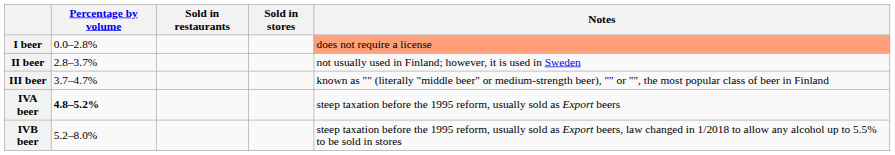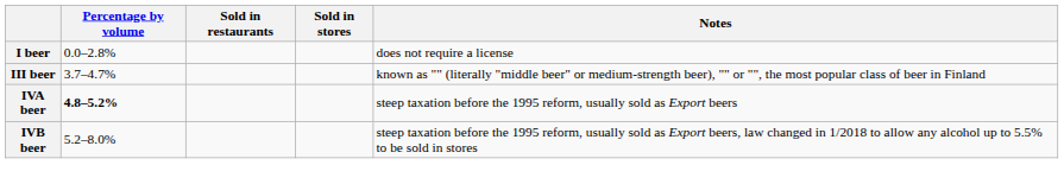 <table class="wikitable">
 <tr>
 <th></th>
 <th><a href='#'>Percentage by volume</a></th>
 <th>Sold in restaurants</th>
 <th>Sold in stores</th>
 <th>Notes</th>
 </tr>
 <tr>
 <th>I beer</th>
 <td>0.0–2.8%</td>
 <td></td>
 <td></td>
-<td style="background: lightsalmon;">does not require a license</td>
-</tr>
-<tr>
-<th>II beer</th>
-<td>2.8–3.7%</td>
-<td></td>
-<td></td>
-<td>not usually used in Finland; however, it is used in <a href='#'>Sweden</a></td>
+<td>does not require a license</td>
 </tr>
 <tr>
 <th>III beer</th>
 <td>3.7–4.7%</td>
 <td></td>
 <td></td>
 <td>known as "" (literally "middle beer" or medium-strength beer), "" or "", the most popular class of beer in Finland</td>
 </tr>
 <tr>
 <th>IVA beer</th>
 <td><strong>4.8–5.2%</strong></td>
 <td></td>
 <td></td>
 <td>steep taxation before the 1995 reform, usually sold as <em>Export</em> beers</td>
 </tr>
 <tr>
 <th>IVB beer</th>
 <td>5.2–8.0%</td>
 <td></td>
 <td></td>
 <td>steep taxation before the 1995 reform, usually sold as <em>Export</em> beers, law changed in 1/2018 to allow any alcohol up to 5.5% to be sold in stores</td>
 </tr>
 </table>
